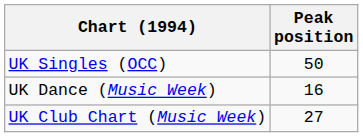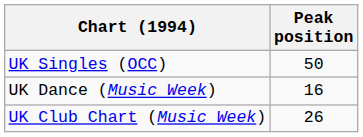 <table class="wikitable sortable">
 <tr>
 <th>Chart (1994)</th>
 <th>Peak<br>position</th>
 </tr>
 <tr>
 <td><a href='#'>UK Singles</a> (<a href='#'>OCC</a>)</td>
 <td align="center">50</td>
 </tr>
 <tr>
 <td>UK Dance (<em><a href='#'>Music Week</a></em>)</td>
 <td align="center">16</td>
 </tr>
 <tr>
 <td><a href='#'>UK Club Chart</a> (<em><a href='#'>Music Week</a></em>)</td>
-<td align="center">27</td>
+<td align="center">26</td>
 </tr>
 </table>
